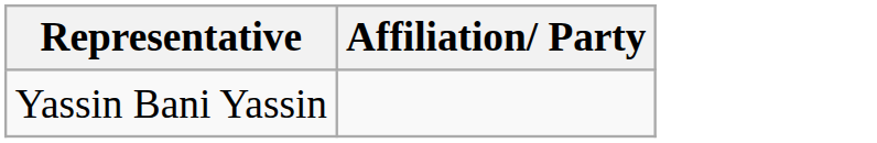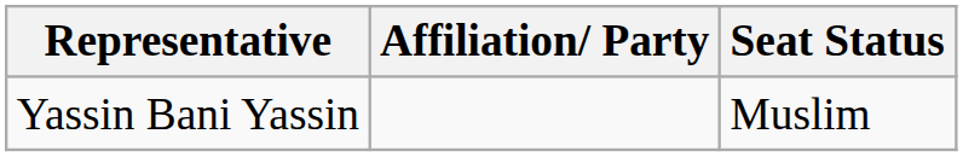 <table class="wikitable">
 <tr>
 <th>Representative</th>
 <th>Affiliation/ Party</th>
+<th>Seat Status</th>
 </tr>
 <tr>
 <td>Yassin Bani Yassin</td>
 <td></td>
+<td>Muslim</td>
 </tr>
 </table>
